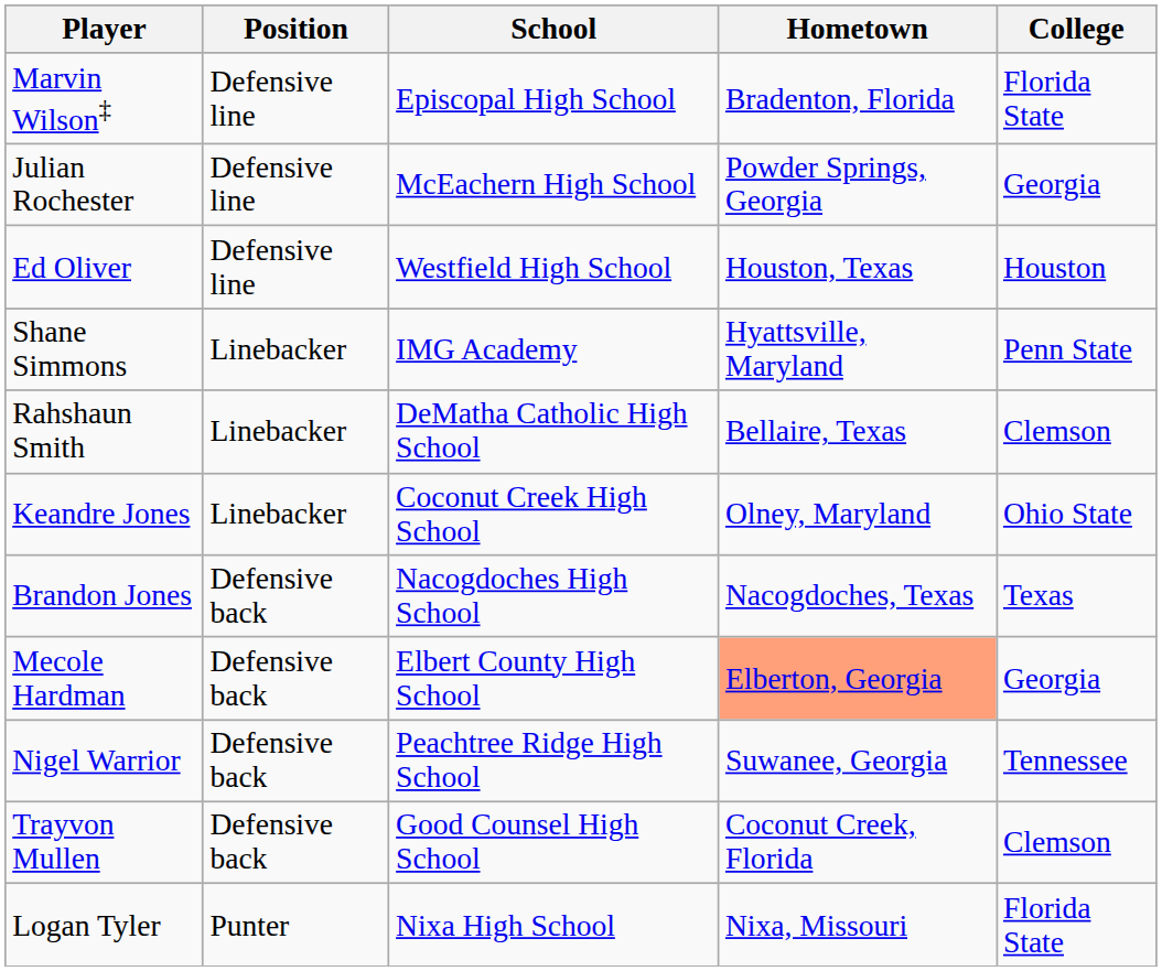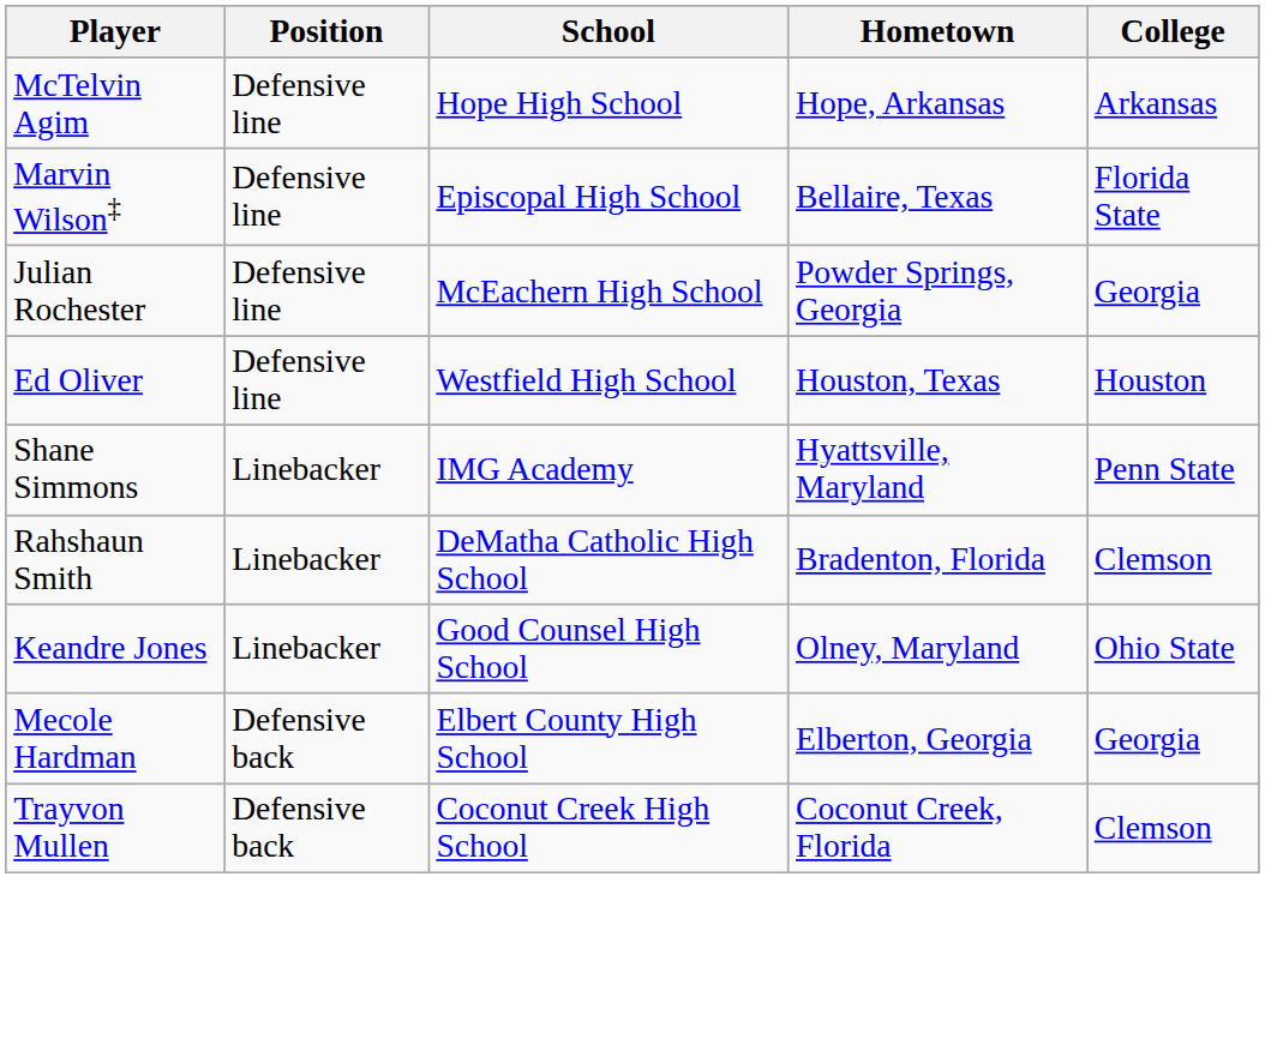 <table class="wikitable">
 <tr>
 <th>Player</th>
 <th>Position</th>
 <th>School</th>
 <th>Hometown</th>
 <th>College</th>
 </tr>
 <tr>
+<td><a href='#'>McTelvin Agim</a></td>
+<td>Defensive line</td>
+<td><a href='#'>Hope High School</a></td>
+<td><a href='#'>Hope, Arkansas</a></td>
+<td><a href='#'>Arkansas</a></td>
+</tr>
+<tr>
 <td><a href='#'>Marvin Wilson</a><sup>‡</sup></td>
 <td>Defensive line</td>
 <td><a href='#'>Episcopal High School</a></td>
-<td><a href='#'>Bradenton, Florida</a></td>
+<td><a href='#'>Bellaire, Texas</a></td>
 <td><a href='#'>Florida State</a></td>
 </tr>
 <tr>
 <td>Julian Rochester</td>
 <td>Defensive line</td>
 <td><a href='#'>McEachern High School</a></td>
 <td><a href='#'>Powder Springs, Georgia</a></td>
 <td><a href='#'>Georgia</a></td>
 </tr>
 <tr>
 <td><a href='#'>Ed Oliver</a></td>
 <td>Defensive line</td>
 <td><a href='#'>Westfield High School</a></td>
 <td><a href='#'>Houston, Texas</a></td>
 <td><a href='#'>Houston</a></td>
 </tr>
 <tr>
 <td>Shane Simmons</td>
 <td>Linebacker</td>
 <td><a href='#'>IMG Academy</a></td>
 <td><a href='#'>Hyattsville, Maryland</a></td>
 <td><a href='#'>Penn State</a></td>
 </tr>
 <tr>
 <td>Rahshaun Smith</td>
 <td>Linebacker</td>
 <td><a href='#'>DeMatha Catholic High School</a></td>
-<td><a href='#'>Bellaire, Texas</a></td>
+<td><a href='#'>Bradenton, Florida</a></td>
 <td><a href='#'>Clemson</a></td>
 </tr>
 <tr>
 <td><a href='#'>Keandre Jones</a></td>
 <td>Linebacker</td>
-<td><a href='#'>Coconut Creek High School</a></td>
+<td><a href='#'>Good Counsel High School</a></td>
 <td><a href='#'>Olney, Maryland</a></td>
 <td><a href='#'>Ohio State</a></td>
-</tr>
-<tr>
-<td><a href='#'>Brandon Jones</a></td>
-<td>Defensive back</td>
-<td><a href='#'>Nacogdoches High School</a></td>
-<td><a href='#'>Nacogdoches, Texas</a></td>
-<td><a href='#'>Texas</a></td>
 </tr>
 <tr>
 <td><a href='#'>Mecole Hardman</a></td>
 <td>Defensive back</td>
 <td><a href='#'>Elbert County High School</a></td>
-<td style="background: lightsalmon;"><a href='#'>Elberton, Georgia</a></td>
+<td><a href='#'>Elberton, Georgia</a></td>
 <td><a href='#'>Georgia</a></td>
-</tr>
-<tr>
-<td><a href='#'>Nigel Warrior</a></td>
-<td>Defensive back</td>
-<td><a href='#'>Peachtree Ridge High School</a></td>
-<td><a href='#'>Suwanee, Georgia</a></td>
-<td><a href='#'>Tennessee</a></td>
 </tr>
 <tr>
 <td><a href='#'>Trayvon Mullen</a></td>
 <td>Defensive back</td>
-<td><a href='#'>Good Counsel High School</a></td>
+<td><a href='#'>Coconut Creek High School</a></td>
 <td><a href='#'>Coconut Creek, Florida</a></td>
 <td><a href='#'>Clemson</a></td>
 </tr>
-<tr>
-<td>Logan Tyler</td>
-<td>Punter</td>
-<td><a href='#'>Nixa High School</a></td>
-<td><a href='#'>Nixa, Missouri</a></td>
-<td><a href='#'>Florida State</a></td>
-</tr>
 </table>
